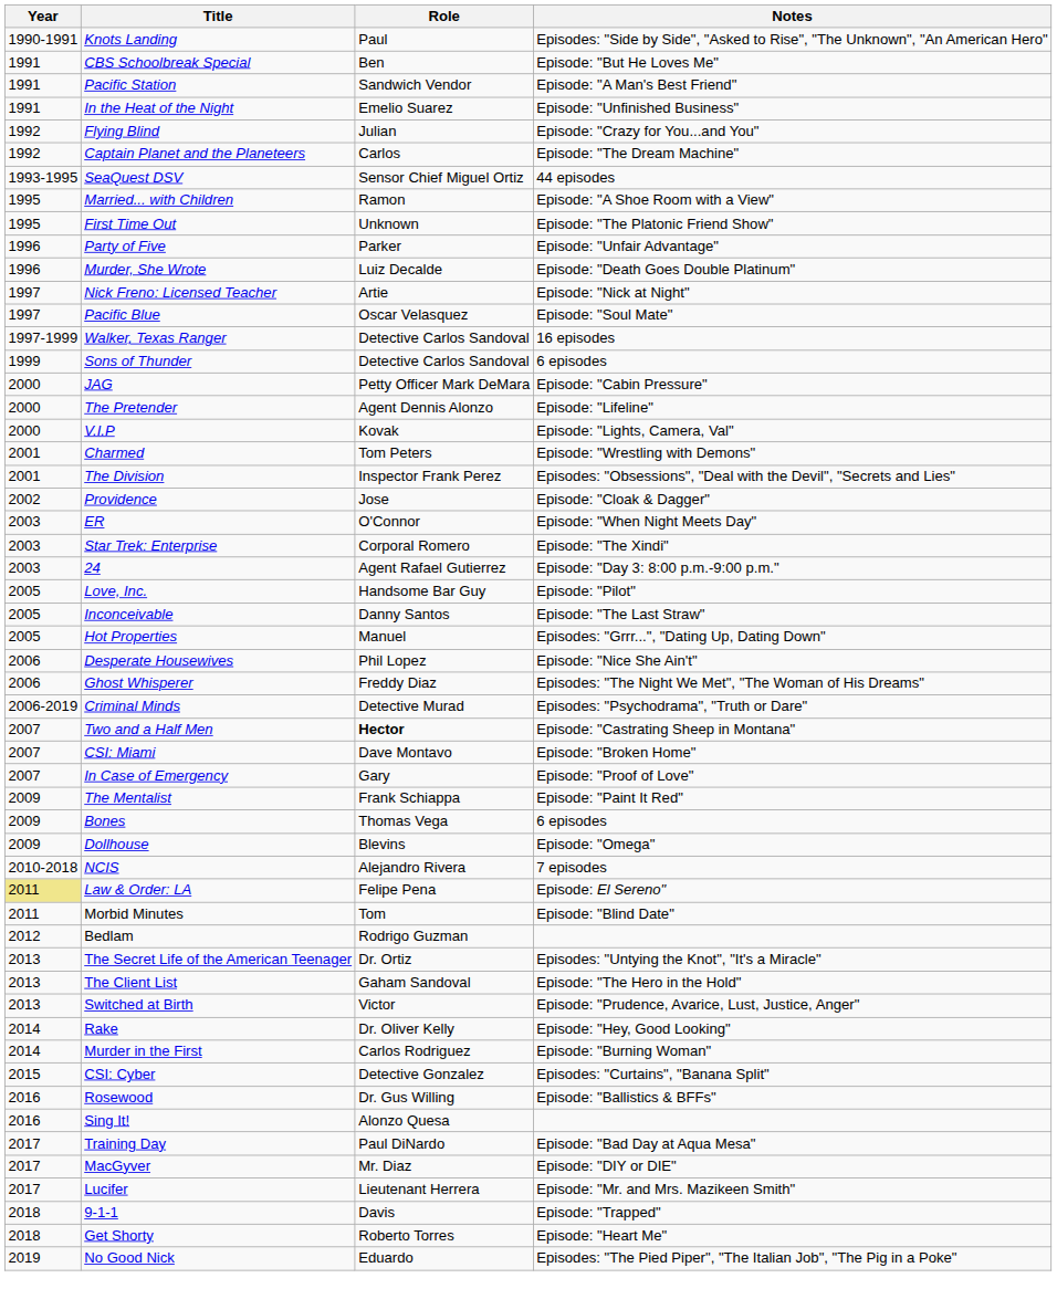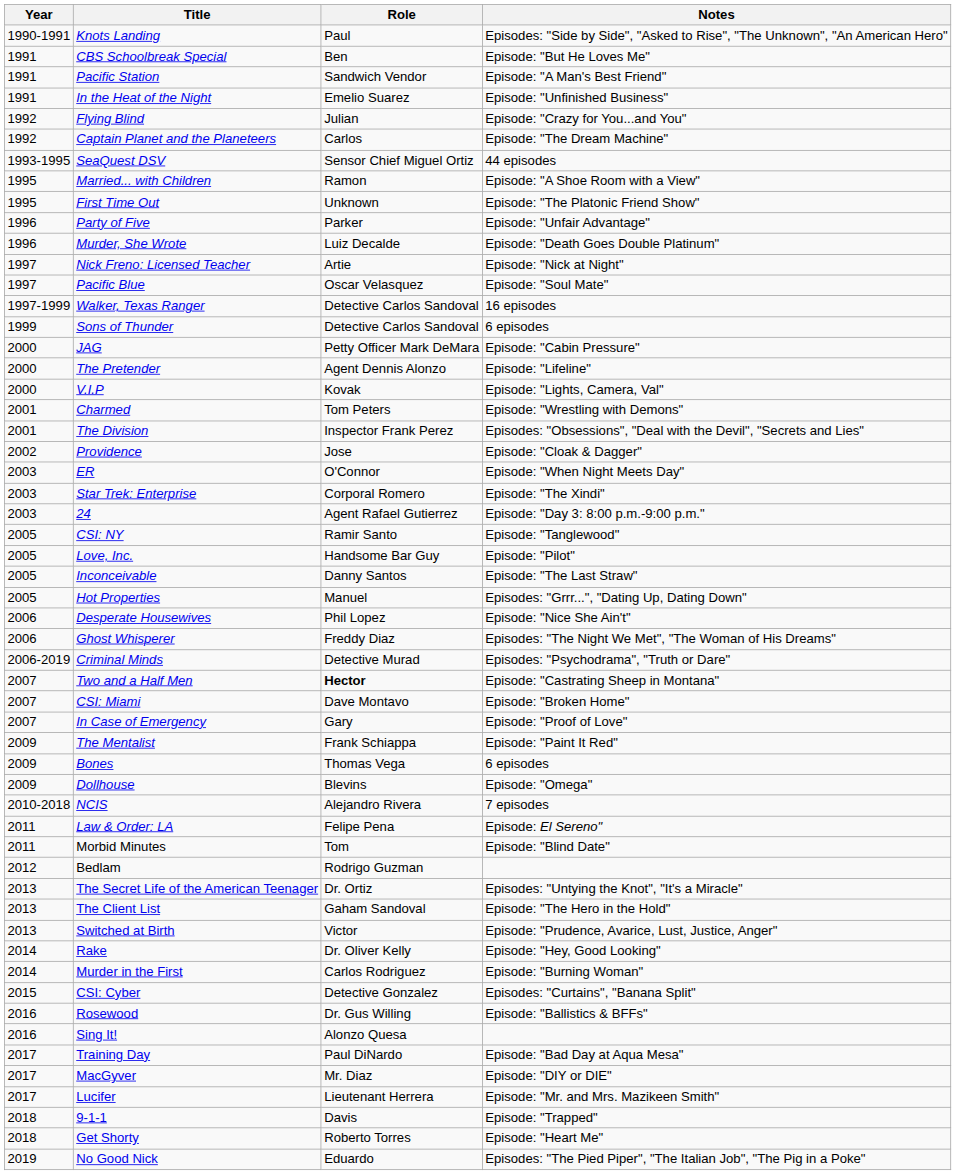 <table class="wikitable sortable">
 <tr>
 <th>Year</th>
 <th>Title</th>
 <th>Role</th>
 <th class="unsortable">Notes</th>
 </tr>
 <tr>
 <td>1990-1991</td>
 <td><em><a href='#'>Knots Landing</a></em></td>
 <td>Paul</td>
 <td>Episodes: "Side by Side", "Asked to Rise", "The Unknown", "An American Hero"</td>
 </tr>
 <tr>
 <td>1991</td>
 <td><em><a href='#'>CBS Schoolbreak Special</a></em></td>
 <td>Ben</td>
 <td>Episode: "But He Loves Me"</td>
 </tr>
 <tr>
 <td>1991</td>
 <td><em><a href='#'>Pacific Station</a></em></td>
 <td>Sandwich Vendor</td>
 <td>Episode: "A Man's Best Friend"</td>
 </tr>
 <tr>
 <td>1991</td>
 <td><em><a href='#'>In the Heat of the Night</a></em></td>
 <td>Emelio Suarez</td>
 <td>Episode: "Unfinished Business"</td>
 </tr>
 <tr>
 <td>1992</td>
 <td><em><a href='#'>Flying Blind</a></em></td>
 <td>Julian</td>
 <td>Episode: "Crazy for You...and You"</td>
 </tr>
 <tr>
 <td>1992</td>
 <td><em><a href='#'>Captain Planet and the Planeteers</a></em></td>
 <td>Carlos</td>
 <td>Episode: "The Dream Machine"</td>
 </tr>
 <tr>
 <td>1993-1995</td>
 <td><em><a href='#'>SeaQuest DSV</a></em></td>
 <td>Sensor Chief Miguel Ortiz</td>
 <td>44 episodes</td>
 </tr>
 <tr>
 <td>1995</td>
 <td><em><a href='#'>Married... with Children</a></em></td>
 <td>Ramon</td>
 <td>Episode: "A Shoe Room with a View"</td>
 </tr>
 <tr>
 <td>1995</td>
 <td><em><a href='#'>First Time Out</a></em></td>
 <td>Unknown</td>
 <td>Episode: "The Platonic Friend Show"</td>
 </tr>
 <tr>
 <td>1996</td>
 <td><em><a href='#'>Party of Five</a></em></td>
 <td>Parker</td>
 <td>Episode: "Unfair Advantage"</td>
 </tr>
 <tr>
 <td>1996</td>
 <td><em><a href='#'>Murder, She Wrote</a></em></td>
 <td>Luiz Decalde</td>
 <td>Episode: "Death Goes Double Platinum"</td>
 </tr>
 <tr>
 <td>1997</td>
 <td><em><a href='#'>Nick Freno: Licensed Teacher</a></em></td>
 <td>Artie</td>
 <td>Episode: "Nick at Night"</td>
 </tr>
 <tr>
 <td>1997</td>
 <td><em><a href='#'>Pacific Blue</a></em></td>
 <td>Oscar Velasquez</td>
 <td>Episode: "Soul Mate"</td>
 </tr>
 <tr>
 <td>1997-1999</td>
 <td><em><a href='#'>Walker, Texas Ranger</a></em></td>
 <td>Detective Carlos Sandoval</td>
 <td>16 episodes</td>
 </tr>
 <tr>
 <td>1999</td>
 <td><em><a href='#'>Sons of Thunder</a></em></td>
 <td>Detective Carlos Sandoval</td>
 <td>6 episodes</td>
 </tr>
 <tr>
 <td>2000</td>
 <td><em><a href='#'>JAG</a></em></td>
 <td>Petty Officer Mark DeMara</td>
 <td>Episode: "Cabin Pressure"</td>
 </tr>
 <tr>
 <td>2000</td>
 <td><em><a href='#'>The Pretender</a></em></td>
 <td>Agent Dennis Alonzo</td>
 <td>Episode: "Lifeline"</td>
 </tr>
 <tr>
 <td>2000</td>
 <td><em><a href='#'>V.I.P</a></em></td>
 <td>Kovak</td>
 <td>Episode: "Lights, Camera, Val"</td>
 </tr>
 <tr>
 <td>2001</td>
 <td><em><a href='#'>Charmed</a></em></td>
 <td>Tom Peters</td>
 <td>Episode: "Wrestling with Demons"</td>
 </tr>
 <tr>
 <td>2001</td>
 <td><em><a href='#'>The Division</a></em></td>
 <td>Inspector Frank Perez</td>
 <td>Episodes: "Obsessions", "Deal with the Devil", "Secrets and Lies"</td>
 </tr>
 <tr>
 <td>2002</td>
 <td><em><a href='#'>Providence</a></em></td>
 <td>Jose</td>
 <td>Episode: "Cloak & Dagger"</td>
 </tr>
 <tr>
 <td>2003</td>
 <td><em><a href='#'>ER</a></em></td>
 <td>O'Connor</td>
 <td>Episode: "When Night Meets Day"</td>
 </tr>
 <tr>
 <td>2003</td>
 <td><em><a href='#'>Star Trek: Enterprise</a></em></td>
 <td>Corporal Romero</td>
 <td>Episode: "The Xindi"</td>
 </tr>
 <tr>
 <td>2003</td>
 <td><em><a href='#'>24</a></em></td>
 <td>Agent Rafael Gutierrez</td>
 <td>Episode: "Day 3: 8:00 p.m.-9:00 p.m."</td>
 </tr>
 <tr>
 <td>2005</td>
+<td><em><a href='#'>CSI: NY</a></em></td>
+<td>Ramir Santo</td>
+<td>Episode: "Tanglewood"</td>
+</tr>
+<tr>
+<td>2005</td>
 <td><em><a href='#'>Love, Inc.</a></em></td>
 <td>Handsome Bar Guy</td>
 <td>Episode: "Pilot"</td>
 </tr>
 <tr>
 <td>2005</td>
 <td><em><a href='#'>Inconceivable</a></em></td>
 <td>Danny Santos</td>
 <td>Episode: "The Last Straw"</td>
 </tr>
 <tr>
 <td>2005</td>
 <td><em><a href='#'>Hot Properties</a></em></td>
 <td>Manuel</td>
 <td>Episodes: "Grrr...", "Dating Up, Dating Down"</td>
 </tr>
 <tr>
 <td>2006</td>
 <td><em><a href='#'>Desperate Housewives</a></em></td>
 <td>Phil Lopez</td>
 <td>Episode: "Nice She Ain't"</td>
 </tr>
 <tr>
 <td>2006</td>
 <td><em><a href='#'>Ghost Whisperer</a></em></td>
 <td>Freddy Diaz</td>
 <td>Episodes: "The Night We Met", "The Woman of His Dreams"</td>
 </tr>
 <tr>
 <td>2006-2019</td>
 <td><em><a href='#'>Criminal Minds</a></em></td>
 <td>Detective Murad</td>
 <td>Episodes: "Psychodrama", "Truth or Dare"</td>
 </tr>
 <tr>
 <td>2007</td>
 <td><em><a href='#'>Two and a Half Men</a></em></td>
 <td><strong>Hector</strong></td>
 <td>Episode: "Castrating Sheep in Montana"</td>
 </tr>
 <tr>
 <td>2007</td>
 <td><em><a href='#'>CSI: Miami</a></em></td>
 <td>Dave Montavo</td>
 <td>Episode: "Broken Home"</td>
 </tr>
 <tr>
 <td>2007</td>
 <td><em><a href='#'>In Case of Emergency</a></em></td>
 <td>Gary</td>
 <td>Episode: "Proof of Love"</td>
 </tr>
 <tr>
 <td>2009</td>
 <td><em><a href='#'>The Mentalist</a></em></td>
 <td>Frank Schiappa</td>
 <td>Episode: "Paint It Red"</td>
 </tr>
 <tr>
 <td>2009</td>
 <td><em><a href='#'>Bones</a></em></td>
 <td>Thomas Vega</td>
 <td>6 episodes</td>
 </tr>
 <tr>
 <td>2009</td>
 <td><em><a href='#'>Dollhouse</a></em></td>
 <td>Blevins</td>
 <td>Episode: "Omega"</td>
 </tr>
 <tr>
 <td>2010-2018</td>
 <td><em><a href='#'>NCIS</a></em></td>
 <td>Alejandro Rivera</td>
 <td>7 episodes</td>
 </tr>
 <tr>
-<td style="background: khaki;">2011</td>
+<td>2011</td>
 <td><em><a href='#'>Law & Order: LA</a></em></td>
 <td>Felipe Pena</td>
 <td>Episode: <em>El Sereno"</td>
 </tr>
 <tr>
 <td>2011</td>
 <td></em>Morbid Minutes<em></td>
 <td>Tom</td>
 <td>Episode: "Blind Date"</td>
 </tr>
 <tr>
 <td>2012</td>
 <td></em>Bedlam<em></td>
 <td>Rodrigo Guzman</td>
 <td></td>
 </tr>
 <tr>
 <td>2013</td>
 <td></em><a href='#'>The Secret Life of the American Teenager</a><em></td>
 <td>Dr. Ortiz</td>
 <td>Episodes: "Untying the Knot", "It's a Miracle"</td>
 </tr>
 <tr>
 <td>2013</td>
 <td></em><a href='#'>The Client List</a><em></td>
 <td>Gaham Sandoval</td>
 <td>Episode: "The Hero in the Hold"</td>
 </tr>
 <tr>
 <td>2013</td>
 <td></em><a href='#'>Switched at Birth</a><em></td>
 <td>Victor</td>
 <td>Episode: "Prudence, Avarice, Lust, Justice, Anger"</td>
 </tr>
 <tr>
 <td>2014</td>
 <td></em><a href='#'>Rake</a><em></td>
 <td>Dr. Oliver Kelly</td>
 <td>Episode: "Hey, Good Looking"</td>
 </tr>
 <tr>
 <td>2014</td>
 <td></em><a href='#'>Murder in the First</a><em></td>
 <td>Carlos Rodriguez</td>
 <td>Episode: "Burning Woman"</td>
 </tr>
 <tr>
 <td>2015</td>
 <td></em><a href='#'>CSI: Cyber</a><em></td>
 <td>Detective Gonzalez</td>
 <td>Episodes: "Curtains", "Banana Split"</td>
 </tr>
 <tr>
 <td>2016</td>
 <td></em><a href='#'>Rosewood</a><em></td>
 <td>Dr. Gus Willing</td>
 <td>Episode: "Ballistics & BFFs"</td>
 </tr>
 <tr>
 <td>2016</td>
 <td></em><a href='#'>Sing It!</a><em></td>
 <td>Alonzo Quesa</td>
 <td></td>
 </tr>
 <tr>
 <td>2017</td>
 <td></em><a href='#'>Training Day</a><em></td>
 <td>Paul DiNardo</td>
 <td>Episode: "Bad Day at Aqua Mesa"</td>
 </tr>
 <tr>
 <td>2017</td>
 <td></em><a href='#'>MacGyver</a><em></td>
 <td>Mr. Diaz</td>
 <td>Episode: "DIY or DIE"</td>
 </tr>
 <tr>
 <td>2017</td>
 <td></em><a href='#'>Lucifer</a><em></td>
 <td>Lieutenant Herrera</td>
 <td>Episode: "Mr. and Mrs. Mazikeen Smith"</td>
 </tr>
 <tr>
 <td>2018</td>
 <td></em><a href='#'>9-1-1</a><em></td>
 <td>Davis</td>
 <td>Episode: "Trapped"</td>
 </tr>
 <tr>
 <td>2018</td>
 <td></em><a href='#'>Get Shorty</a><em></td>
 <td>Roberto Torres</td>
 <td>Episode: "Heart Me"</td>
 </tr>
 <tr>
 <td>2019</td>
 <td></em><a href='#'>No Good Nick</a><em></td>
 <td>Eduardo</td>
 <td>Episodes: "The Pied Piper", "The Italian Job", "The Pig in a Poke"</td>
 </tr>
 </table>
